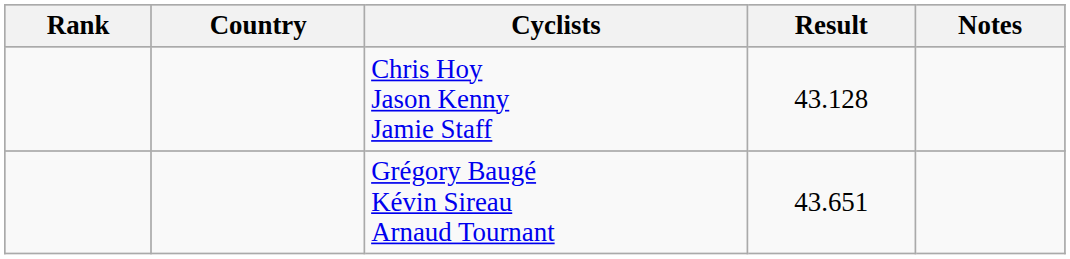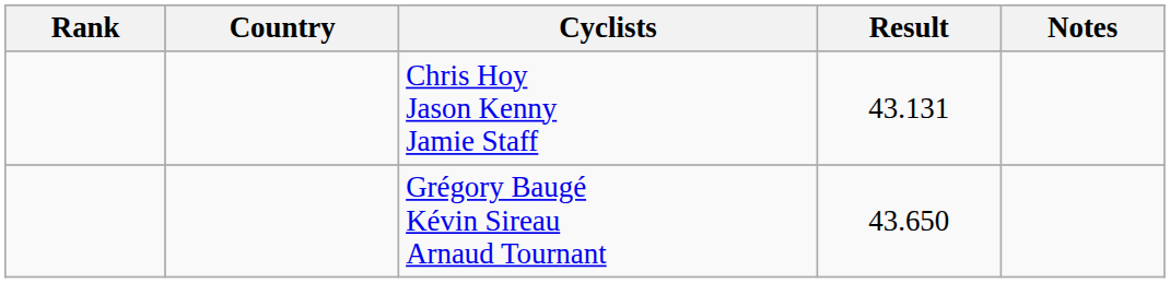 <table class="wikitable sortable" width=50% style="text-align:center;">
 <tr>
 <th>Rank</th>
 <th>Country</th>
 <th>Cyclists</th>
 <th>Result</th>
 <th>Notes</th>
 </tr>
 <tr>
 <td></td>
 <td align=left></td>
 <td align=left><a href='#'>Chris Hoy</a><br><a href='#'>Jason Kenny</a><br><a href='#'>Jamie Staff</a></td>
-<td>43.128</td>
+<td>43.131</td>
 <td></td>
 </tr>
 <tr>
 <td></td>
 <td align=left></td>
 <td align=left><a href='#'>Grégory Baugé</a><br><a href='#'>Kévin Sireau</a><br><a href='#'>Arnaud Tournant</a></td>
-<td>43.651</td>
+<td>43.650</td>
 <td></td>
 </tr>
 </table>
